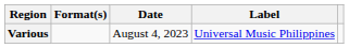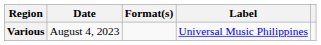 <table class="wikitable plainrowheaders">
 <tr>
 <th scope="col">Region</th>
+<th scope="col">Date</th>
 <th scope="col">Format(s)</th>
-<th scope="col">Date</th>
 <th scope="col">Label</th>
 <th scope="col"></th>
 </tr>
 <tr>
 <th scope="row">Various</th>
+<td>August 4, 2023</td>
 <td></td>
-<td>August 4, 2023</td>
 <td><a href='#'>Universal Music Philippines</a></td>
 <td style="text-align:center;"></td>
 </tr>
 </table>
